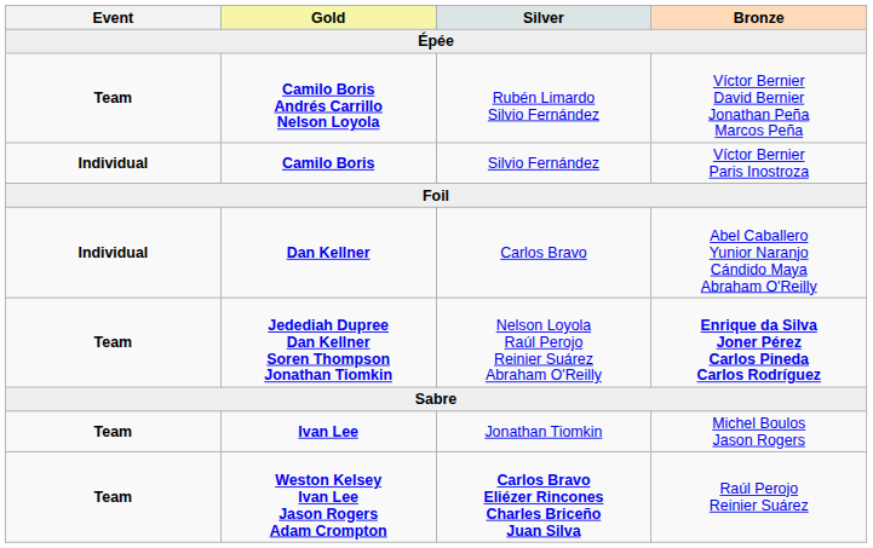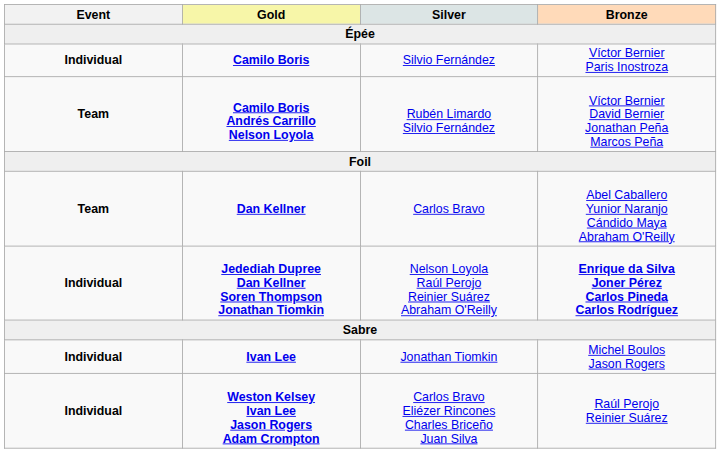 <table class="wikitable" style="text-align: center; font-size: 90%; border: gray solid 1px; border-collapse: collapse;">
 <tr>
 <th style="width:200px;">Event</th>
 <th style="width:200px; background:#F7F6A8;"> Gold</th>
 <th style="width:200px; background:#DCE5E5;"> Silver</th>
 <th style="width:200px; background:#FFDAB9;"> Bronze</th>
 </tr>
 <tr>
 <td colspan=4 style="background:#efefef;"><strong>Épée</strong></td>
 </tr>
 <tr>
+<td><strong>Individual</strong></td>
+<td><strong> <a href='#'>Camilo Boris</a></strong></td>
+<td> <a href='#'>Silvio Fernández</a></td>
+<td> <a href='#'>Víctor Bernier</a><br> <a href='#'>Paris Inostroza</a></td>
+</tr>
+<tr>
 <td><strong>Team</strong></td>
 <td><strong><br><a href='#'>Camilo Boris</a><br><a href='#'>Andrés Carrillo</a><br><a href='#'>Nelson Loyola</a></strong></td>
 <td><br><a href='#'>Rubén Limardo</a><br><a href='#'>Silvio Fernández</a></td>
 <td><br><a href='#'>Víctor Bernier</a><br><a href='#'>David Bernier</a><br><a href='#'>Jonathan Peña</a><br><a href='#'>Marcos Peña</a></td>
 </tr>
 <tr>
-<td><strong>Individual</strong></td>
-<td><strong> <a href='#'>Camilo Boris</a></strong></td>
-<td> <a href='#'>Silvio Fernández</a></td>
-<td> <a href='#'>Víctor Bernier</a><br> <a href='#'>Paris Inostroza</a></td>
-</tr>
-<tr>
 <td colspan=4 style="background:#efefef;"><strong>Foil</strong></td>
 </tr>
 <tr>
-<td><strong>Individual</strong></td>
+<td><strong>Team</strong></td>
 <td><strong> <a href='#'>Dan Kellner</a></strong></td>
 <td> <a href='#'>Carlos Bravo</a></td>
 <td><br><a href='#'>Abel Caballero</a><br><a href='#'>Yunior Naranjo</a><br><a href='#'>Cándido Maya</a><br><a href='#'>Abraham O'Reilly</a></td>
 </tr>
 <tr>
-<td><strong>Team</strong></td>
+<td><strong>Individual</strong></td>
 <td><strong><br><a href='#'>Jedediah Dupree</a><br><a href='#'>Dan Kellner</a><br><a href='#'>Soren Thompson</a><br><a href='#'>Jonathan Tiomkin</a></strong></td>
 <td><br><a href='#'>Nelson Loyola</a><br><a href='#'>Raúl Perojo</a><br><a href='#'>Reinier Suárez</a><br><a href='#'>Abraham O'Reilly</a></td>
 <td><strong><br><a href='#'>Enrique da Silva</a><br><a href='#'>Joner Pérez</a><br><a href='#'>Carlos Pineda</a><br><a href='#'>Carlos Rodríguez</a></strong></td>
 </tr>
 <tr style="background:#efefef;">
 <td colspan=4 style="background:#efefef;"><strong>Sabre</strong></td>
 </tr>
 <tr>
-<td><strong>Team</strong></td>
+<td><strong>Individual</strong></td>
 <td><strong> <a href='#'>Ivan Lee</a></strong></td>
 <td> <a href='#'>Jonathan Tiomkin</a></td>
 <td> <a href='#'>Michel Boulos</a><br> <a href='#'>Jason Rogers</a></td>
 </tr>
 <tr>
-<td><strong>Team</strong></td>
+<td><strong>Individual</strong></td>
 <td><strong><br><a href='#'>Weston Kelsey</a><br><a href='#'>Ivan Lee</a><br><a href='#'>Jason Rogers</a><br><a href='#'>Adam Crompton</a></strong></td>
-<td><strong><br><a href='#'>Carlos Bravo</a><br><a href='#'>Eliézer Rincones</a><br><a href='#'>Charles Briceño</a><br><a href='#'>Juan Silva</a></strong></td>
+<td><br><a href='#'>Carlos Bravo</a><br><a href='#'>Eliézer Rincones</a><br><a href='#'>Charles Briceño</a><br><a href='#'>Juan Silva</a></td>
 <td> <a href='#'>Raúl Perojo</a><br> <a href='#'>Reinier Suárez</a></td>
 </tr>
 </table>
